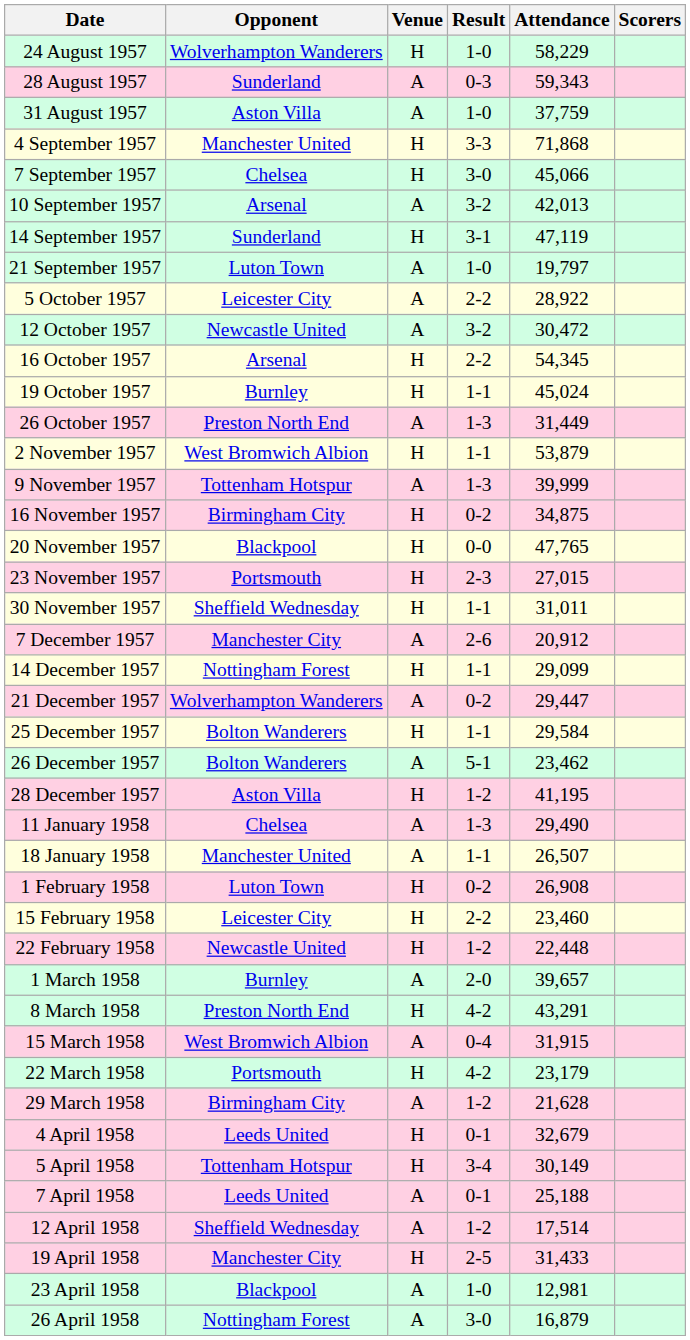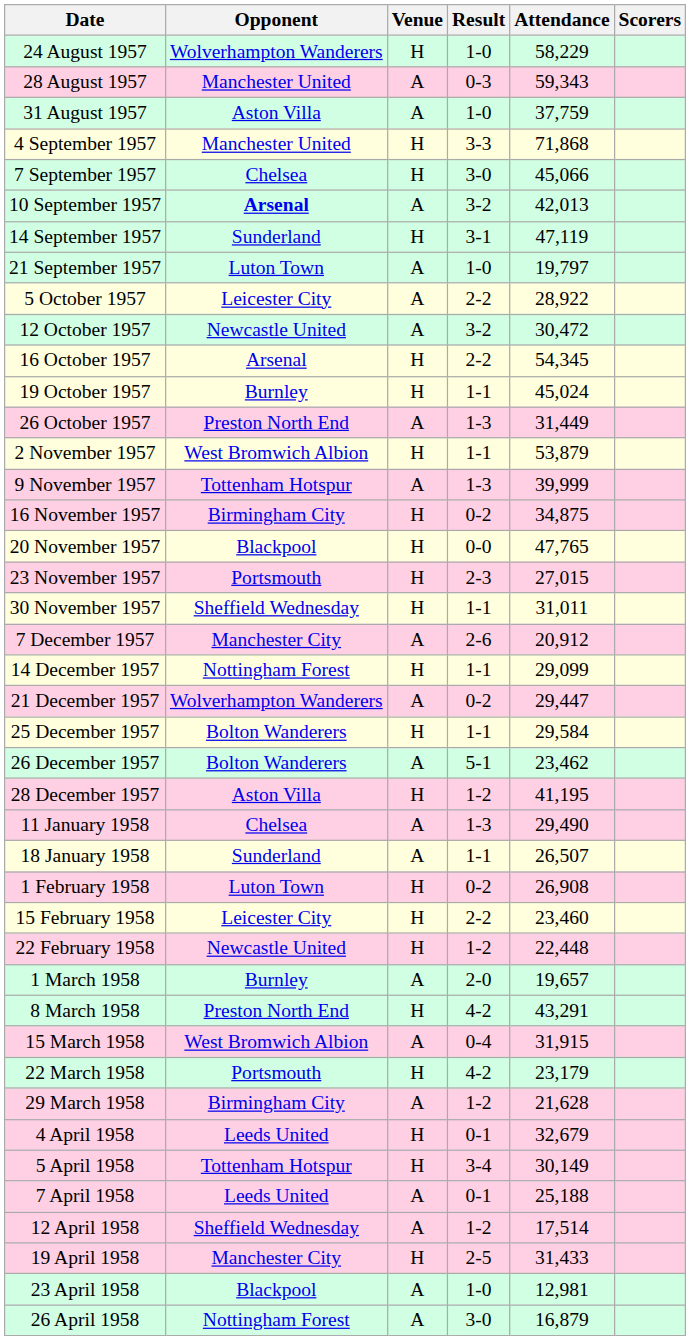 <table class="wikitable sortable" style="font-size:100%; text-align:center">
 <tr>
 <th>Date</th>
 <th>Opponent</th>
 <th>Venue</th>
 <th>Result</th>
 <th>Attendance</th>
 <th>Scorers</th>
 </tr>
 <tr style="background-color: #d0ffe3;">
 <td>24 August 1957</td>
 <td><a href='#'>Wolverhampton Wanderers</a></td>
 <td>H</td>
 <td>1-0</td>
 <td>58,229</td>
 <td></td>
 </tr>
 <tr style="background-color: #ffd0e3;">
 <td>28 August 1957</td>
-<td><a href='#'>Sunderland</a></td>
+<td><a href='#'>Manchester United</a></td>
 <td>A</td>
 <td>0-3</td>
 <td>59,343</td>
 <td></td>
 </tr>
 <tr style="background-color: #d0ffe3;">
 <td>31 August 1957</td>
 <td><a href='#'>Aston Villa</a></td>
 <td>A</td>
 <td>1-0</td>
 <td>37,759</td>
 <td></td>
 </tr>
 <tr style="background-color: #ffffdd;">
 <td>4 September 1957</td>
 <td><a href='#'>Manchester United</a></td>
 <td>H</td>
 <td>3-3</td>
 <td>71,868</td>
 <td></td>
 </tr>
 <tr style="background-color: #d0ffe3;">
 <td>7 September 1957</td>
 <td><a href='#'>Chelsea</a></td>
 <td>H</td>
 <td>3-0</td>
 <td>45,066</td>
 <td></td>
 </tr>
 <tr style="background-color: #d0ffe3;">
 <td>10 September 1957</td>
-<td><a href='#'>Arsenal</a></td>
+<td><strong><a href='#'>Arsenal</a></strong></td>
 <td>A</td>
 <td>3-2</td>
 <td>42,013</td>
 <td></td>
 </tr>
 <tr style="background-color: #d0ffe3;">
 <td>14 September 1957</td>
 <td><a href='#'>Sunderland</a></td>
 <td>H</td>
 <td>3-1</td>
 <td>47,119</td>
 <td></td>
 </tr>
 <tr style="background-color: #d0ffe3;">
 <td>21 September 1957</td>
 <td><a href='#'>Luton Town</a></td>
 <td>A</td>
 <td>1-0</td>
 <td>19,797</td>
 <td></td>
 </tr>
 <tr style="background-color: #ffffdd;">
 <td>5 October 1957</td>
 <td><a href='#'>Leicester City</a></td>
 <td>A</td>
 <td>2-2</td>
 <td>28,922</td>
 <td></td>
 </tr>
 <tr style="background-color: #d0ffe3;">
 <td>12 October 1957</td>
 <td><a href='#'>Newcastle United</a></td>
 <td>A</td>
 <td>3-2</td>
 <td>30,472</td>
 <td></td>
 </tr>
 <tr style="background-color: #ffffdd;">
 <td>16 October 1957</td>
 <td><a href='#'>Arsenal</a></td>
 <td>H</td>
 <td>2-2</td>
 <td>54,345</td>
 <td></td>
 </tr>
 <tr style="background-color: #ffffdd;">
 <td>19 October 1957</td>
 <td><a href='#'>Burnley</a></td>
 <td>H</td>
 <td>1-1</td>
 <td>45,024</td>
 <td></td>
 </tr>
 <tr style="background-color: #ffd0e3;">
 <td>26 October 1957</td>
 <td><a href='#'>Preston North End</a></td>
 <td>A</td>
 <td>1-3</td>
 <td>31,449</td>
 <td></td>
 </tr>
 <tr style="background-color: #ffffdd;">
 <td>2 November 1957</td>
 <td><a href='#'>West Bromwich Albion</a></td>
 <td>H</td>
 <td>1-1</td>
 <td>53,879</td>
 <td></td>
 </tr>
 <tr style="background-color: #ffd0e3;">
 <td>9 November 1957</td>
 <td><a href='#'>Tottenham Hotspur</a></td>
 <td>A</td>
 <td>1-3</td>
 <td>39,999</td>
 <td></td>
 </tr>
 <tr style="background-color: #ffd0e3;">
 <td>16 November 1957</td>
 <td><a href='#'>Birmingham City</a></td>
 <td>H</td>
 <td>0-2</td>
 <td>34,875</td>
 <td></td>
 </tr>
 <tr style="background-color: #ffffdd;">
 <td>20 November 1957</td>
 <td><a href='#'>Blackpool</a></td>
 <td>H</td>
 <td>0-0</td>
 <td>47,765</td>
 <td></td>
 </tr>
 <tr style="background-color: #ffd0e3;">
 <td>23 November 1957</td>
 <td><a href='#'>Portsmouth</a></td>
 <td>H</td>
 <td>2-3</td>
 <td>27,015</td>
 <td></td>
 </tr>
 <tr style="background-color: #ffffdd;">
 <td>30 November 1957</td>
 <td><a href='#'>Sheffield Wednesday</a></td>
 <td>H</td>
 <td>1-1</td>
 <td>31,011</td>
 <td></td>
 </tr>
 <tr style="background-color: #ffd0e3;">
 <td>7 December 1957</td>
 <td><a href='#'>Manchester City</a></td>
 <td>A</td>
 <td>2-6</td>
 <td>20,912</td>
 <td></td>
 </tr>
 <tr style="background-color: #ffffdd;">
 <td>14 December 1957</td>
 <td><a href='#'>Nottingham Forest</a></td>
 <td>H</td>
 <td>1-1</td>
 <td>29,099</td>
 <td></td>
 </tr>
 <tr style="background-color: #ffd0e3;">
 <td>21 December 1957</td>
 <td><a href='#'>Wolverhampton Wanderers</a></td>
 <td>A</td>
 <td>0-2</td>
 <td>29,447</td>
 <td></td>
 </tr>
 <tr style="background-color: #ffffdd;">
 <td>25 December 1957</td>
 <td><a href='#'>Bolton Wanderers</a></td>
 <td>H</td>
 <td>1-1</td>
 <td>29,584</td>
 <td></td>
 </tr>
 <tr style="background-color: #d0ffe3;">
 <td>26 December 1957</td>
 <td><a href='#'>Bolton Wanderers</a></td>
 <td>A</td>
 <td>5-1</td>
 <td>23,462</td>
 <td></td>
 </tr>
 <tr style="background-color: #ffd0e3;">
 <td>28 December 1957</td>
 <td><a href='#'>Aston Villa</a></td>
 <td>H</td>
 <td>1-2</td>
 <td>41,195</td>
 <td></td>
 </tr>
 <tr style="background-color: #ffd0e3;">
 <td>11 January 1958</td>
 <td><a href='#'>Chelsea</a></td>
 <td>A</td>
 <td>1-3</td>
 <td>29,490</td>
 <td></td>
 </tr>
 <tr style="background-color: #ffffdd;">
 <td>18 January 1958</td>
-<td><a href='#'>Manchester United</a></td>
+<td><a href='#'>Sunderland</a></td>
 <td>A</td>
 <td>1-1</td>
 <td>26,507</td>
 <td></td>
 </tr>
 <tr style="background-color: #ffd0e3;">
 <td>1 February 1958</td>
 <td><a href='#'>Luton Town</a></td>
 <td>H</td>
 <td>0-2</td>
 <td>26,908</td>
 <td></td>
 </tr>
 <tr style="background-color: #ffffdd;">
 <td>15 February 1958</td>
 <td><a href='#'>Leicester City</a></td>
 <td>H</td>
 <td>2-2</td>
 <td>23,460</td>
 <td></td>
 </tr>
 <tr style="background-color: #ffd0e3;">
 <td>22 February 1958</td>
 <td><a href='#'>Newcastle United</a></td>
 <td>H</td>
 <td>1-2</td>
 <td>22,448</td>
 <td></td>
 </tr>
 <tr style="background-color: #d0ffe3;">
 <td>1 March 1958</td>
 <td><a href='#'>Burnley</a></td>
 <td>A</td>
 <td>2-0</td>
-<td>39,657</td>
+<td>19,657</td>
 <td></td>
 </tr>
 <tr style="background-color: #d0ffe3;">
 <td>8 March 1958</td>
 <td><a href='#'>Preston North End</a></td>
 <td>H</td>
 <td>4-2</td>
 <td>43,291</td>
 <td></td>
 </tr>
 <tr style="background-color: #ffd0e3;">
 <td>15 March 1958</td>
 <td><a href='#'>West Bromwich Albion</a></td>
 <td>A</td>
 <td>0-4</td>
 <td>31,915</td>
 <td></td>
 </tr>
 <tr style="background-color: #d0ffe3;">
 <td>22 March 1958</td>
 <td><a href='#'>Portsmouth</a></td>
 <td>H</td>
 <td>4-2</td>
 <td>23,179</td>
 <td></td>
 </tr>
 <tr style="background-color: #ffd0e3;">
 <td>29 March 1958</td>
 <td><a href='#'>Birmingham City</a></td>
 <td>A</td>
 <td>1-2</td>
 <td>21,628</td>
 <td></td>
 </tr>
 <tr style="background-color: #ffd0e3;">
 <td>4 April 1958</td>
 <td><a href='#'>Leeds United</a></td>
 <td>H</td>
 <td>0-1</td>
 <td>32,679</td>
 <td></td>
 </tr>
 <tr style="background-color: #ffd0e3;">
 <td>5 April 1958</td>
 <td><a href='#'>Tottenham Hotspur</a></td>
 <td>H</td>
 <td>3-4</td>
 <td>30,149</td>
 <td></td>
 </tr>
 <tr style="background-color: #ffd0e3;">
 <td>7 April 1958</td>
 <td><a href='#'>Leeds United</a></td>
 <td>A</td>
 <td>0-1</td>
 <td>25,188</td>
 <td></td>
 </tr>
 <tr style="background-color: #ffd0e3;">
 <td>12 April 1958</td>
 <td><a href='#'>Sheffield Wednesday</a></td>
 <td>A</td>
 <td>1-2</td>
 <td>17,514</td>
 <td></td>
 </tr>
 <tr style="background-color: #ffd0e3;">
 <td>19 April 1958</td>
 <td><a href='#'>Manchester City</a></td>
 <td>H</td>
 <td>2-5</td>
 <td>31,433</td>
 <td></td>
 </tr>
 <tr style="background-color: #d0ffe3;">
 <td>23 April 1958</td>
 <td><a href='#'>Blackpool</a></td>
 <td>A</td>
 <td>1-0</td>
 <td>12,981</td>
 <td></td>
 </tr>
 <tr style="background-color: #d0ffe3;">
 <td>26 April 1958</td>
 <td><a href='#'>Nottingham Forest</a></td>
 <td>A</td>
 <td>3-0</td>
 <td>16,879</td>
 <td></td>
 </tr>
 </table>
